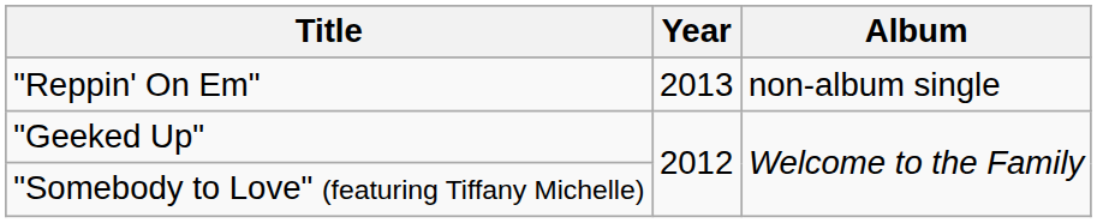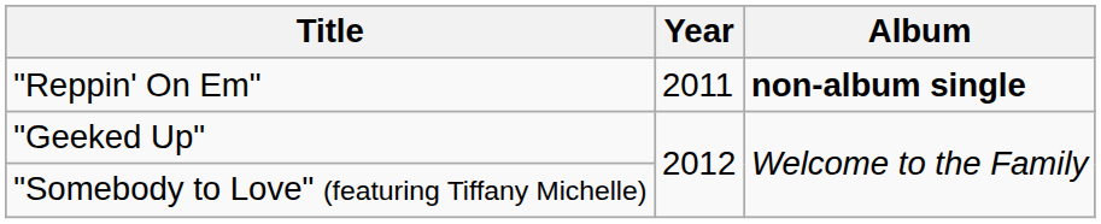 <table class="wikitable">
 <tr>
 <th>Title</th>
 <th>Year</th>
 <th>Album</th>
 </tr>
 <tr>
 <td>"Reppin' On Em"</td>
-<td>2013</td>
-<td>non-album single</td>
+<td>2011</td>
+<td><strong>non-album single</strong></td>
 </tr>
 <tr>
 <td>"Geeked Up"</td>
 <td rowspan="2">2012</td>
 <td rowspan="2"><em>Welcome to the Family</em></td>
 </tr>
 <tr>
 <td>"Somebody to Love" <small>(featuring Tiffany Michelle)</small></td>
 </tr>
 </table>
